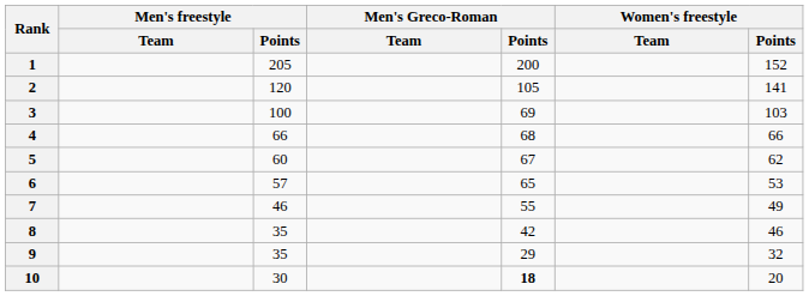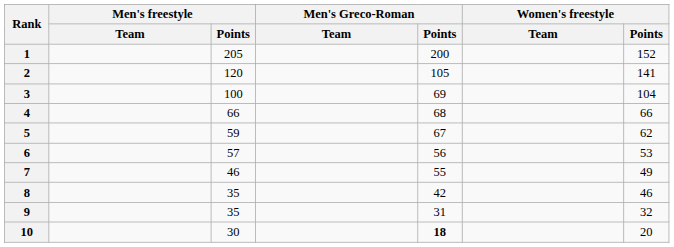 <table class="wikitable" style="text-align:center;">
 <tr>
 <th width=50 rowspan="2">Rank</th>
 <th colspan="2">Men's freestyle</th>
 <th colspan="2">Men's Greco-Roman</th>
 <th colspan="2">Women's freestyle</th>
 </tr>
 <tr>
 <th width=200>Team</th>
 <th width=50>Points</th>
 <th width=200>Team</th>
 <th width=50>Points</th>
 <th width=200>Team</th>
 <th width=50>Points</th>
 </tr>
 <tr>
 <th>1</th>
 <td align=left></td>
 <td>205</td>
 <td align=left></td>
 <td>200</td>
 <td align=left></td>
 <td>152</td>
 </tr>
 <tr>
 <th>2</th>
 <td align=left></td>
 <td>120</td>
 <td align=left></td>
 <td>105</td>
 <td align=left></td>
 <td>141</td>
 </tr>
 <tr>
 <th>3</th>
 <td align=left></td>
 <td>100</td>
 <td align=left></td>
 <td>69</td>
 <td align=left></td>
-<td>103</td>
+<td>104</td>
 </tr>
 <tr>
 <th>4</th>
 <td align=left></td>
 <td>66</td>
 <td align=left></td>
 <td>68</td>
 <td align=left></td>
 <td>66</td>
 </tr>
 <tr>
 <th>5</th>
 <td align=left></td>
-<td>60</td>
+<td>59</td>
 <td align=left></td>
 <td>67</td>
 <td align=left></td>
 <td>62</td>
 </tr>
 <tr>
 <th>6</th>
 <td align=left></td>
 <td>57</td>
 <td align=left></td>
-<td>65</td>
+<td>56</td>
 <td align=left></td>
 <td>53</td>
 </tr>
 <tr>
 <th>7</th>
 <td align=left></td>
 <td>46</td>
 <td align=left></td>
 <td>55</td>
 <td align=left></td>
 <td>49</td>
 </tr>
 <tr>
 <th>8</th>
 <td align=left></td>
 <td>35</td>
 <td align=left></td>
 <td>42</td>
 <td align=left></td>
 <td>46</td>
 </tr>
 <tr>
 <th>9</th>
 <td align=left></td>
 <td>35</td>
 <td align=left></td>
-<td>29</td>
+<td>31</td>
 <td align=left></td>
 <td>32</td>
 </tr>
 <tr>
 <th>10</th>
 <td align=left></td>
 <td>30</td>
 <td align=left></td>
 <td><strong>18</strong></td>
 <td align=left></td>
 <td>20</td>
 </tr>
 </table>
